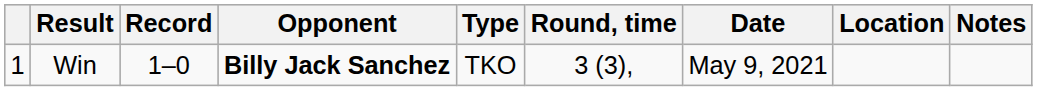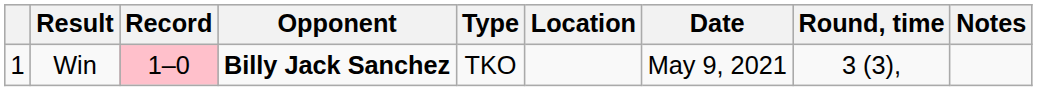 <table class="wikitable" style="text-align:center">
 <tr>
 <th></th>
 <th>Result</th>
 <th>Record</th>
 <th>Opponent</th>
 <th>Type</th>
+<th>Location</th>
+<th>Date</th>
 <th>Round, time</th>
-<th>Date</th>
-<th>Location</th>
 <th>Notes</th>
 </tr>
 <tr>
 <td>1</td>
 <td>Win</td>
-<td>1–0</td>
+<td style="background: pink;">1–0</td>
 <td style="text-align:left;"><strong>Billy Jack Sanchez</strong></td>
 <td>TKO</td>
+<td style="text-align:left;"></td>
+<td>May 9, 2021</td>
 <td>3 (3), </td>
-<td>May 9, 2021</td>
-<td style="text-align:left;"></td>
 <td style="text-align:left;"></td>
 </tr>
 </table>
